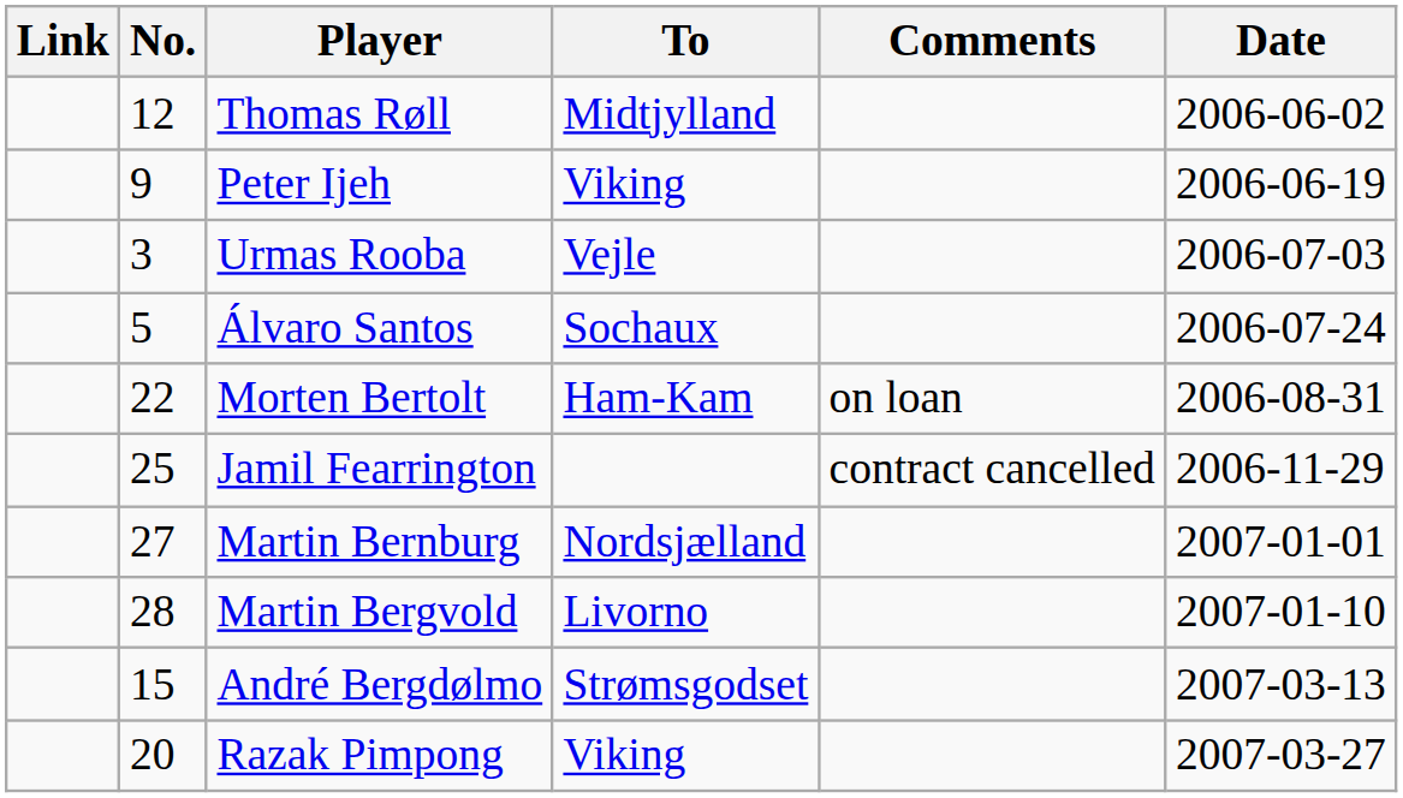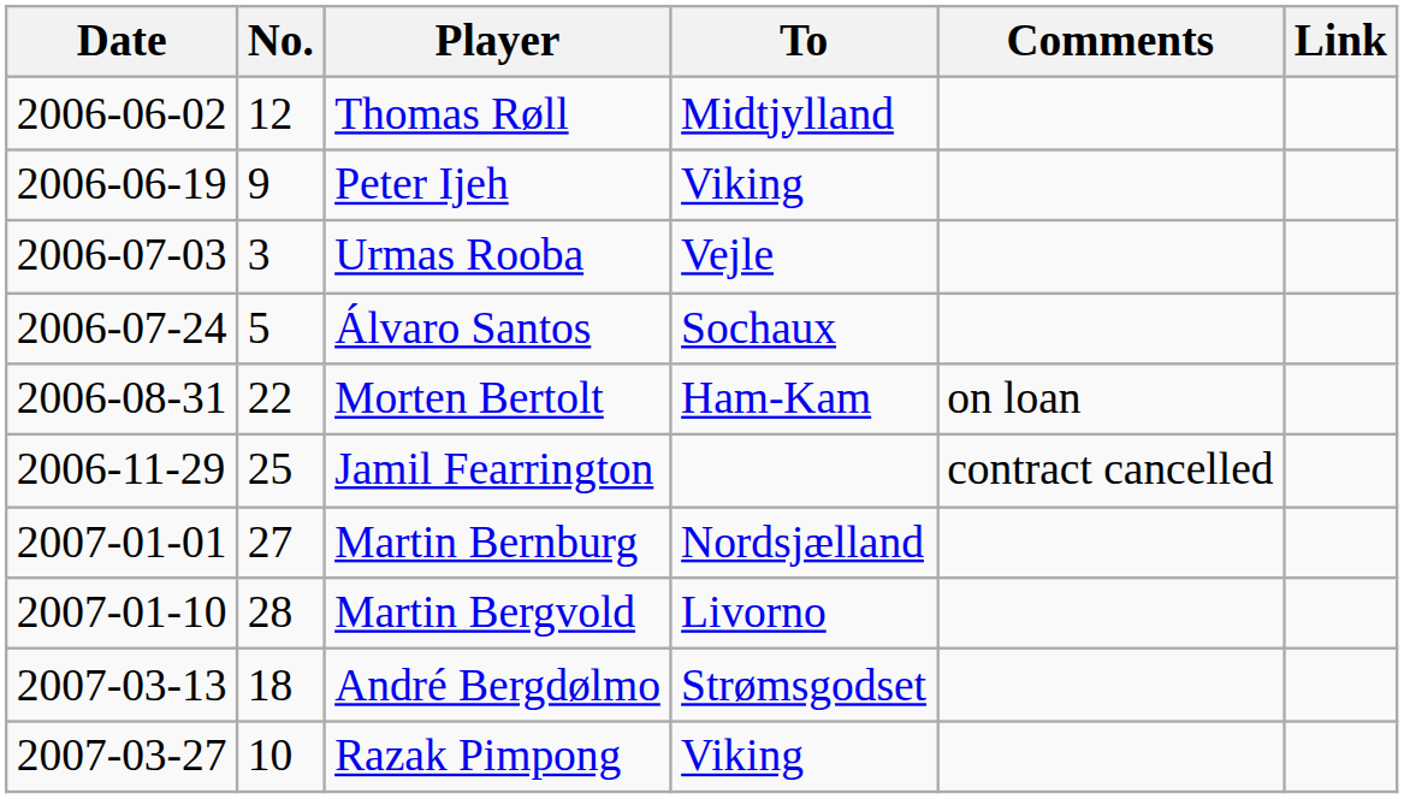 <table class="wikitable" style="text-align: left;">
 <tr>
-<th>Link</th>
+<th>Date</th>
 <th>No.</th>
 <th>Player</th>
 <th>To</th>
 <th>Comments</th>
-<th>Date</th>
+<th>Link</th>
 </tr>
 <tr>
-<td></td>
+<td>2006-06-02</td>
 <td>12</td>
 <td><a href='#'>Thomas Røll</a></td>
 <td><a href='#'>Midtjylland</a></td>
 <td></td>
-<td>2006-06-02</td>
+<td></td>
 </tr>
 <tr>
-<td></td>
+<td>2006-06-19</td>
 <td>9</td>
 <td><a href='#'>Peter Ijeh</a></td>
 <td><a href='#'>Viking</a></td>
 <td></td>
-<td>2006-06-19</td>
+<td></td>
 </tr>
 <tr>
-<td></td>
+<td>2006-07-03</td>
 <td>3</td>
 <td><a href='#'>Urmas Rooba</a></td>
 <td><a href='#'>Vejle</a></td>
 <td></td>
-<td>2006-07-03</td>
+<td></td>
 </tr>
 <tr>
-<td></td>
+<td>2006-07-24</td>
 <td>5</td>
 <td><a href='#'>Álvaro Santos</a></td>
 <td><a href='#'>Sochaux</a></td>
 <td></td>
-<td>2006-07-24</td>
+<td></td>
 </tr>
 <tr>
-<td></td>
+<td>2006-08-31</td>
 <td>22</td>
 <td><a href='#'>Morten Bertolt</a></td>
 <td><a href='#'>Ham-Kam</a></td>
 <td>on loan</td>
-<td>2006-08-31</td>
+<td></td>
 </tr>
 <tr>
-<td></td>
+<td>2006-11-29</td>
 <td>25</td>
 <td><a href='#'>Jamil Fearrington</a></td>
 <td></td>
 <td>contract cancelled</td>
-<td>2006-11-29</td>
+<td></td>
 </tr>
 <tr>
-<td></td>
+<td>2007-01-01</td>
 <td>27</td>
 <td><a href='#'>Martin Bernburg</a></td>
 <td><a href='#'>Nordsjælland</a></td>
 <td></td>
-<td>2007-01-01</td>
+<td></td>
 </tr>
 <tr>
-<td></td>
+<td>2007-01-10</td>
 <td>28</td>
 <td><a href='#'>Martin Bergvold</a></td>
 <td><a href='#'>Livorno</a></td>
 <td></td>
-<td>2007-01-10</td>
+<td></td>
 </tr>
 <tr>
-<td></td>
-<td>15</td>
+<td>2007-03-13</td>
+<td>18</td>
 <td><a href='#'>André Bergdølmo</a></td>
 <td><a href='#'>Strømsgodset</a></td>
 <td></td>
-<td>2007-03-13</td>
+<td></td>
 </tr>
 <tr>
-<td></td>
-<td>20</td>
+<td>2007-03-27</td>
+<td>10</td>
 <td><a href='#'>Razak Pimpong</a></td>
 <td><a href='#'>Viking</a></td>
 <td></td>
-<td>2007-03-27</td>
+<td></td>
 </tr>
 </table>
